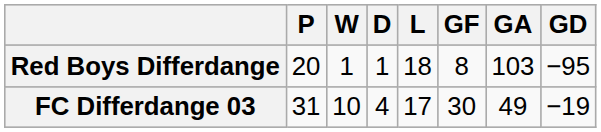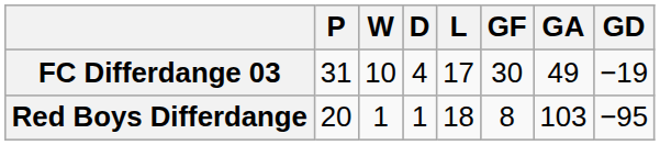 <table class="wikitable" style="text-align:center;">
 <tr>
 <th></th>
 <th>P</th>
 <th>W</th>
 <th>D</th>
 <th>L</th>
 <th>GF</th>
 <th>GA</th>
 <th>GD</th>
 </tr>
 <tr>
+<th>FC Differdange 03</th>
+<td>31</td>
+<td>10</td>
+<td>4</td>
+<td>17</td>
+<td>30</td>
+<td>49</td>
+<td>−19</td>
+</tr>
+<tr>
 <th>Red Boys Differdange</th>
 <td>20</td>
 <td>1</td>
 <td>1</td>
 <td>18</td>
 <td>8</td>
 <td>103</td>
 <td>−95</td>
 </tr>
-<tr>
-<th>FC Differdange 03</th>
-<td>31</td>
-<td>10</td>
-<td>4</td>
-<td>17</td>
-<td>30</td>
-<td>49</td>
-<td>−19</td>
-</tr>
 </table>
